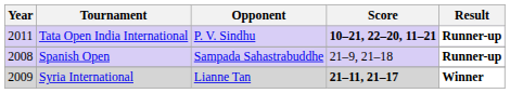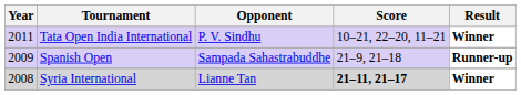 <table class="sortable wikitable" style="font-size: 90%;">
 <tr>
 <th>Year</th>
 <th>Tournament</th>
 <th>Opponent</th>
 <th>Score</th>
 <th>Result</th>
 </tr>
 <tr style="background:#D8CEF6">
 <td align="center">2011</td>
 <td align="left"><a href='#'>Tata Open India International</a></td>
 <td align="left"> <a href='#'>P. V. Sindhu</a></td>
-<td align="left"><strong>10–21, 22–20, 11–21</strong></td>
-<td style="text-align:left; background:white"> <strong>Runner-up</strong></td>
+<td align="left">10–21, 22–20, 11–21</td>
+<td style="text-align:left; background:white"> <strong>Winner</strong></td>
 </tr>
 <tr>
 </tr>
 <tr style="background:#D8CEF6">
-<td align="center">2008</td>
+<td align="center">2009</td>
 <td align="left"><a href='#'>Spanish Open</a></td>
 <td align="left"> <a href='#'>Sampada Sahastrabuddhe</a></td>
 <td align="left">21–9, 21–18</td>
 <td style="text-align:left; background:white"> <strong>Runner-up</strong></td>
 </tr>
 <tr>
 </tr>
 <tr style="background:#D5D5D5">
-<td align="center">2009</td>
+<td align="center">2008</td>
 <td align="left"><a href='#'>Syria International</a></td>
 <td align="left"> <a href='#'>Lianne Tan</a></td>
 <td align="left"><strong>21–11, 21–17</strong></td>
 <td style="text-align:left; background:white"> <strong>Winner</strong></td>
 </tr>
 </table>
